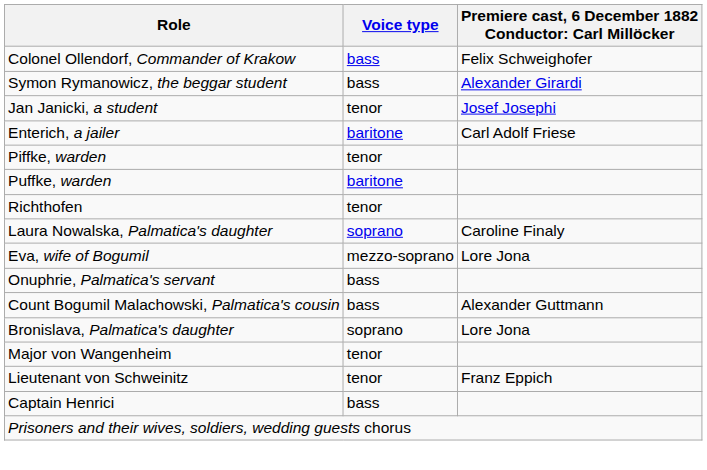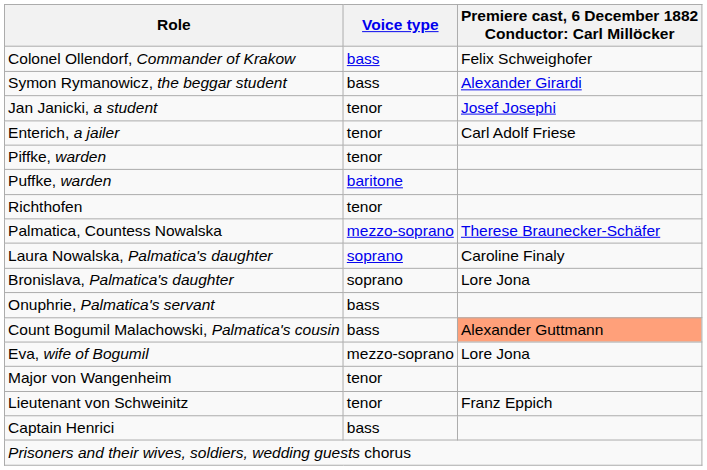 <table class="wikitable">
 <tr>
 <th>Role</th>
 <th><a href='#'>Voice type</a></th>
 <th>Premiere cast, 6 December 1882<br>Conductor: Carl Millöcker</th>
 </tr>
 <tr>
 <td>Colonel Ollendorf, <em>Commander of Krakow</em></td>
 <td><a href='#'>bass</a></td>
 <td>Felix Schweighofer</td>
 </tr>
 <tr>
 <td>Symon Rymanowicz, <em>the beggar student</em></td>
 <td>bass</td>
 <td><a href='#'>Alexander Girardi</a></td>
 </tr>
 <tr>
 <td>Jan Janicki, <em>a student</em></td>
 <td>tenor</td>
 <td><a href='#'>Josef Josephi</a></td>
 </tr>
 <tr>
 <td>Enterich, <em>a jailer</em></td>
-<td><a href='#'>baritone</a></td>
+<td>tenor</td>
 <td>Carl Adolf Friese</td>
 </tr>
 <tr>
 <td>Piffke, <em>warden</em></td>
 <td>tenor</td>
 <td></td>
 </tr>
 <tr>
 <td>Puffke, <em>warden</em></td>
 <td><a href='#'>baritone</a></td>
 <td></td>
 </tr>
 <tr>
 <td>Richthofen</td>
 <td>tenor</td>
 <td></td>
 </tr>
 <tr>
+<td>Palmatica, Countess Nowalska</td>
+<td><a href='#'>mezzo-soprano</a></td>
+<td><a href='#'>Therese Braunecker-Schäfer</a></td>
+</tr>
+<tr>
 <td>Laura Nowalska, <em>Palmatica's daughter</em></td>
 <td><a href='#'>soprano</a></td>
 <td>Caroline Finaly</td>
 </tr>
 <tr>
-<td>Eva, <em>wife of Bogumil</em></td>
-<td>mezzo-soprano</td>
+<td>Bronislava, <em>Palmatica's daughter</em></td>
+<td>soprano</td>
 <td>Lore Jona</td>
 </tr>
 <tr>
 <td>Onuphrie, <em>Palmatica's servant</em></td>
 <td>bass</td>
 <td></td>
 </tr>
 <tr>
 <td>Count Bogumil Malachowski, <em>Palmatica's cousin</em></td>
 <td>bass</td>
-<td>Alexander Guttmann</td>
+<td style="background: lightsalmon;">Alexander Guttmann</td>
 </tr>
 <tr>
-<td>Bronislava, <em>Palmatica's daughter</em></td>
-<td>soprano</td>
+<td>Eva, <em>wife of Bogumil</em></td>
+<td>mezzo-soprano</td>
 <td>Lore Jona</td>
 </tr>
 <tr>
 <td>Major von Wangenheim</td>
 <td>tenor</td>
 <td></td>
 </tr>
 <tr>
 <td>Lieutenant von Schweinitz</td>
 <td>tenor</td>
 <td>Franz Eppich</td>
 </tr>
 <tr>
 <td>Captain Henrici</td>
 <td>bass</td>
 <td></td>
 </tr>
 <tr>
 <td colspan="3"><em>Prisoners and their wives, soldiers, wedding guests</em> chorus</td>
 </tr>
 </table>
